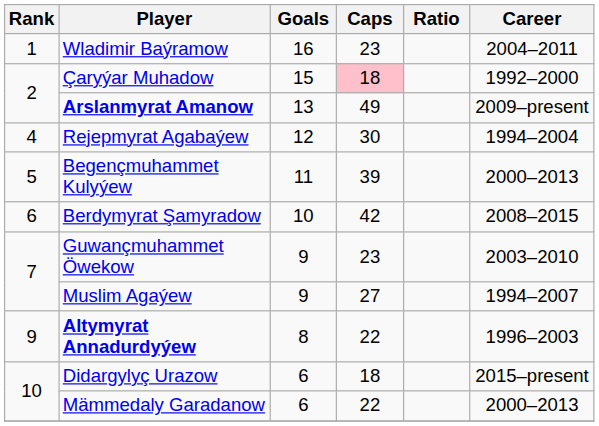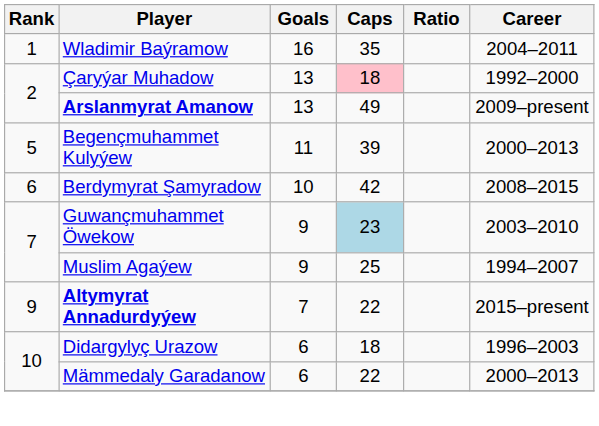 <table class="wikitable sortable" style="text-align:center;">
 <tr>
 <th width=30px>Rank</th>
 <th style="width:175px;">Player</th>
 <th width=50px>Goals</th>
 <th width=50px>Caps</th>
 <th width=50px>Ratio</th>
 <th style="width:100px;">Career</th>
 </tr>
 <tr>
 <td>1</td>
 <td style="text-align: left;"><a href='#'>Wladimir Baýramow</a></td>
 <td>16</td>
-<td>23</td>
+<td>35</td>
 <td></td>
 <td>2004–2011</td>
 </tr>
 <tr>
 <td rowspan=2>2</td>
 <td style="text-align: left;"><a href='#'>Çaryýar Muhadow</a></td>
-<td>15</td>
+<td>13</td>
 <td style="background: pink;">18</td>
 <td></td>
 <td>1992–2000</td>
 </tr>
 <tr>
 <td style="text-align: left;"><strong><a href='#'>Arslanmyrat Amanow</a></strong></td>
 <td>13</td>
 <td>49</td>
 <td></td>
 <td>2009–present</td>
-</tr>
-<tr>
-<td>4</td>
-<td style="text-align: left;"><a href='#'>Rejepmyrat Agabaýew</a></td>
-<td>12</td>
-<td>30</td>
-<td></td>
-<td>1994–2004</td>
 </tr>
 <tr>
 <td>5</td>
 <td style="text-align: left;"><a href='#'>Begençmuhammet Kulyýew</a></td>
 <td>11</td>
 <td>39</td>
 <td></td>
 <td>2000–2013</td>
 </tr>
 <tr>
 <td>6</td>
 <td style="text-align: left;"><a href='#'>Berdymyrat Şamyradow</a></td>
 <td>10</td>
 <td>42</td>
 <td></td>
 <td>2008–2015</td>
 </tr>
 <tr>
 <td rowspan=2>7</td>
 <td style="text-align: left;"><a href='#'>Guwançmuhammet Öwekow</a></td>
 <td>9</td>
-<td>23</td>
+<td style="background: lightblue;">23</td>
 <td></td>
 <td>2003–2010</td>
 </tr>
 <tr>
 <td style="text-align: left;"><a href='#'>Muslim Agaýew</a></td>
 <td>9</td>
-<td>27</td>
+<td>25</td>
 <td></td>
 <td>1994–2007</td>
 </tr>
 <tr>
 <td>9</td>
 <td style="text-align: left;"><strong><a href='#'>Altymyrat Annadurdyýew</a></strong></td>
-<td>8</td>
+<td>7</td>
 <td>22</td>
 <td></td>
-<td>1996–2003</td>
+<td>2015–present</td>
 </tr>
 <tr>
 <td rowspan=2>10</td>
 <td style="text-align: left;"><a href='#'>Didargylyç Urazow</a></td>
 <td>6</td>
 <td>18</td>
 <td></td>
-<td>2015–present</td>
+<td>1996–2003</td>
 </tr>
 <tr>
 <td style="text-align: left;"><a href='#'>Mämmedaly Garadanow</a></td>
 <td>6</td>
 <td>22</td>
 <td></td>
 <td>2000–2013</td>
 </tr>
 <tr>
 </tr>
 </table>
